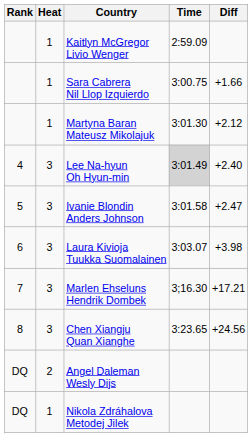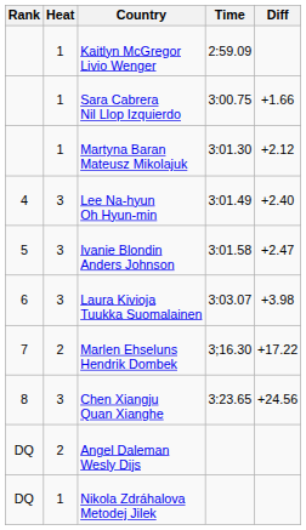 <table class="wikitable sortable" style="text-align:center">
 <tr>
 <th>Rank</th>
 <th>Heat</th>
 <th>Country</th>
 <th>Time</th>
 <th>Diff</th>
 </tr>
 <tr>
 <td></td>
 <td>1</td>
 <td align="left"><br><a href='#'>Kaitlyn McGregor</a><br><a href='#'>Livio Wenger</a></td>
 <td>2:59.09</td>
 <td></td>
 </tr>
 <tr>
 <td></td>
 <td>1</td>
 <td align="left"><br><a href='#'>Sara Cabrera</a><br><a href='#'>Nil Llop Izquierdo</a></td>
 <td>3:00.75</td>
 <td>+1.66</td>
 </tr>
 <tr>
 <td></td>
 <td>1</td>
 <td align="left"><br><a href='#'>Martyna Baran</a><br><a href='#'>Mateusz Mikolajuk</a></td>
 <td>3:01.30</td>
 <td>+2.12</td>
 </tr>
 <tr>
 <td>4</td>
 <td>3</td>
 <td align="left"><br><a href='#'>Lee Na-hyun</a><br><a href='#'>Oh Hyun-min</a></td>
-<td style="background: lightgrey;">3:01.49</td>
+<td>3:01.49</td>
 <td>+2.40</td>
 </tr>
 <tr>
 <td>5</td>
 <td>3</td>
 <td align="left"><br><a href='#'>Ivanie Blondin</a><br><a href='#'>Anders Johnson</a></td>
 <td>3:01.58</td>
 <td>+2.47</td>
 </tr>
 <tr>
 <td>6</td>
 <td>3</td>
 <td align="left"><br><a href='#'>Laura Kivioja</a><br><a href='#'>Tuukka Suomalainen</a></td>
 <td>3:03.07</td>
 <td>+3.98</td>
 </tr>
 <tr>
 <td>7</td>
-<td>3</td>
+<td>2</td>
 <td align=left><br><a href='#'>Marlen Ehseluns</a><br><a href='#'>Hendrik Dombek</a></td>
 <td>3;16.30</td>
-<td>+17.21</td>
+<td>+17.22</td>
 </tr>
 <tr>
 <td>8</td>
 <td>3</td>
 <td align=left><br><a href='#'>Chen Xiangju</a><br><a href='#'>Quan Xianghe</a></td>
 <td>3:23.65</td>
 <td>+24.56</td>
 </tr>
 <tr>
 <td>DQ</td>
 <td>2</td>
 <td align="left"><br><a href='#'>Angel Daleman</a><br><a href='#'>Wesly Dijs</a></td>
 <td></td>
 <td></td>
 </tr>
 <tr>
 <td>DQ</td>
 <td>1</td>
 <td align=left><br><a href='#'>Nikola Zdráhalova</a><br><a href='#'>Metodej Jilek</a></td>
 <td></td>
 <td></td>
 </tr>
 </table>
